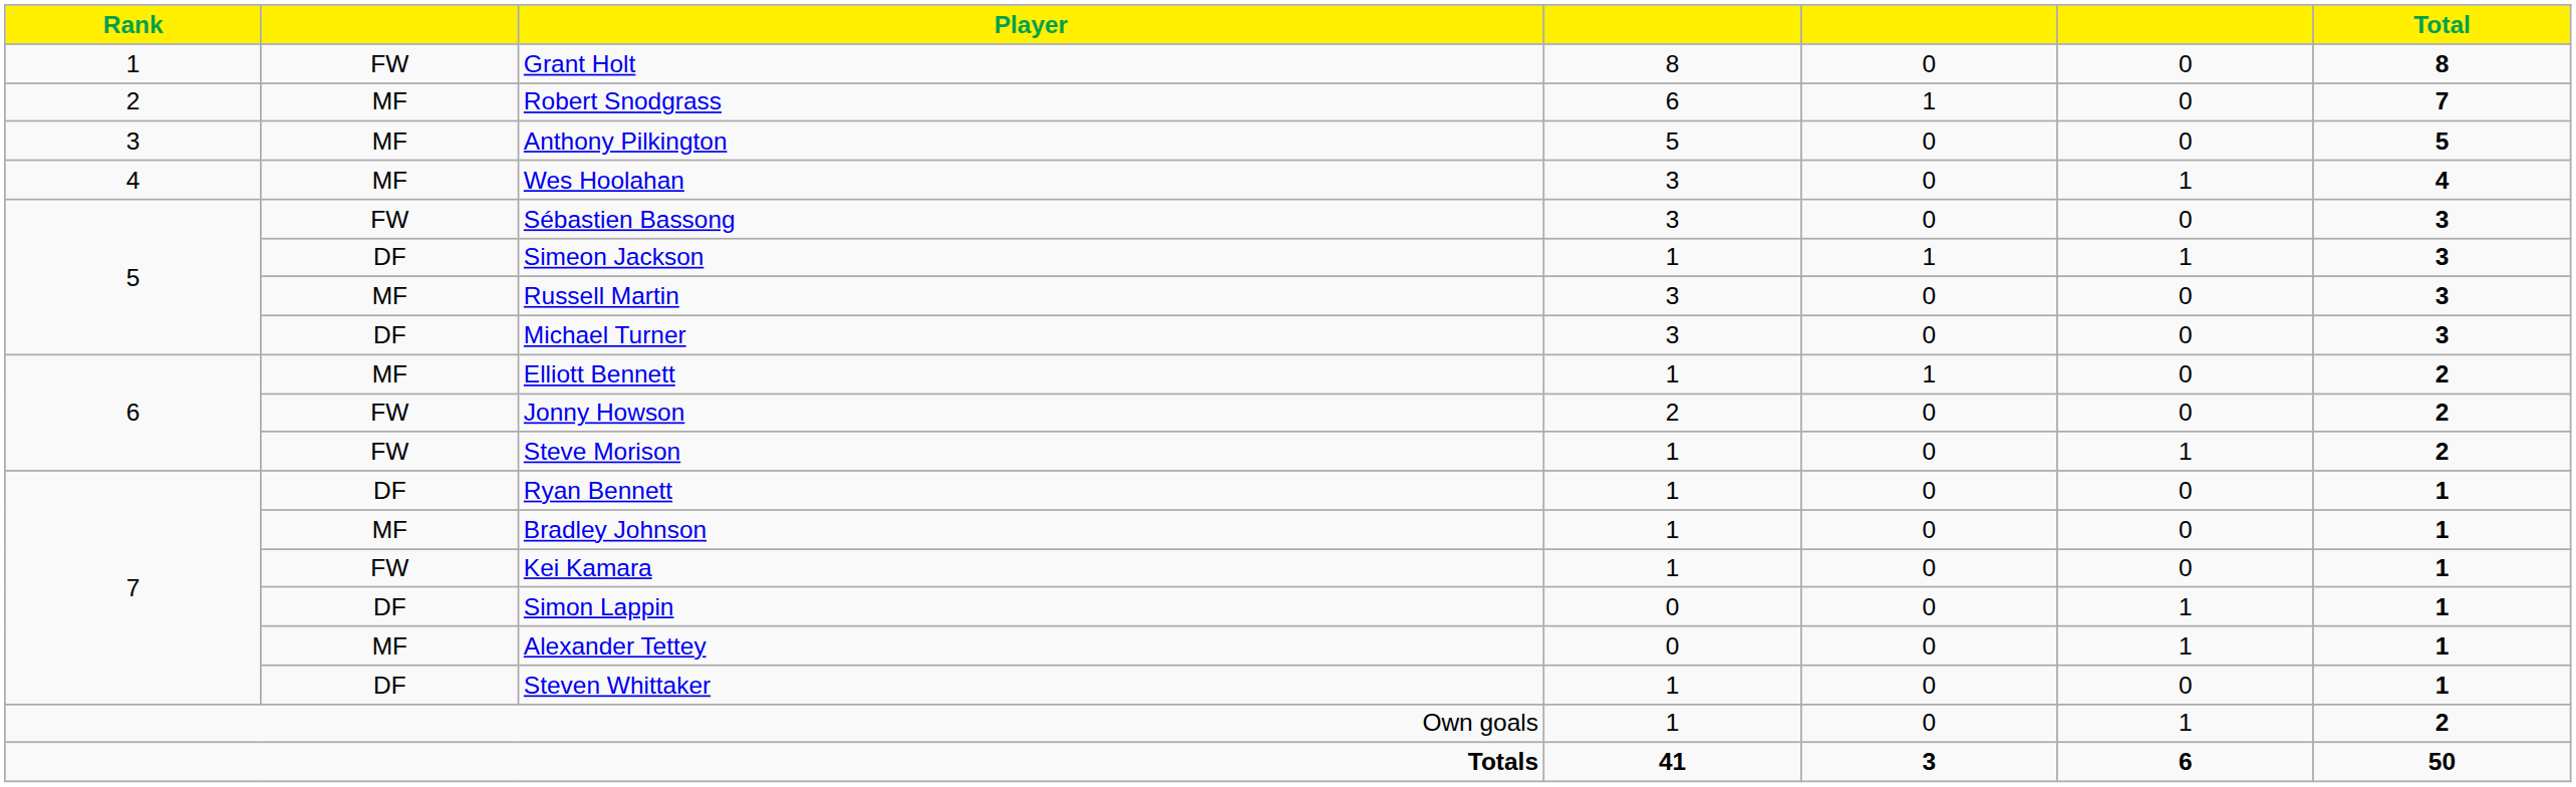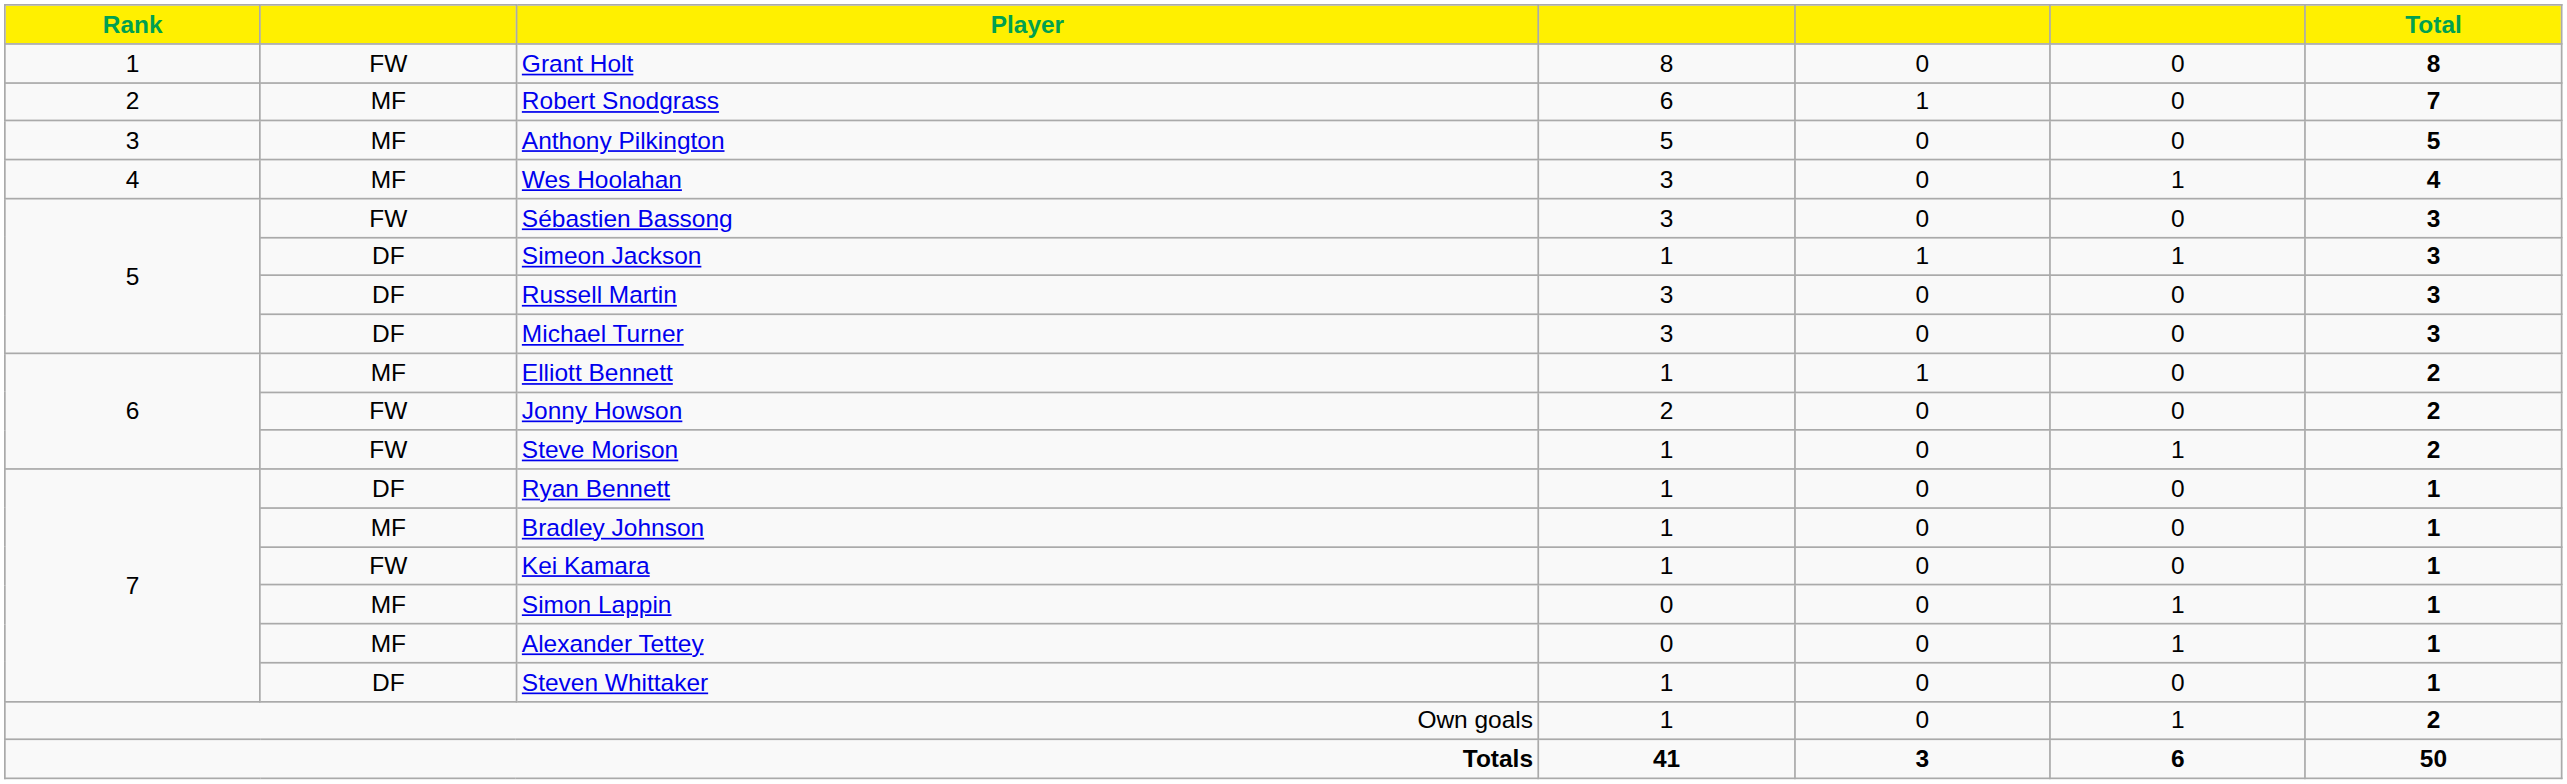 <table class="wikitable"  style="text-align:center; font-size:90%; width:95%;">
 <tr>
 <th style="background:#fff000; color:#00a050; width:10%;">Rank</th>
 <th style="background:#fff000; color:#00a050; width:10%;"></th>
 <th style="background:#fff000; color:#00a050;">Player</th>
 <th style="background:#fff000; color:#00a050; width:10%;"></th>
 <th style="background:#fff000; color:#00a050; width:10%;"></th>
 <th style="background:#fff000; color:#00a050; width:10%;"></th>
 <th style="background:#fff000; color:#00a050; width:10%;">Total</th>
 </tr>
 <tr>
 <td>1</td>
 <td>FW</td>
 <td style="text-align:left;"> <a href='#'>Grant Holt</a></td>
 <td>8</td>
 <td>0</td>
 <td>0</td>
 <td><strong>8</strong></td>
 </tr>
 <tr>
 <td>2</td>
 <td>MF</td>
 <td style="text-align:left;"> <a href='#'>Robert Snodgrass</a></td>
 <td>6</td>
 <td>1</td>
 <td>0</td>
 <td><strong>7</strong></td>
 </tr>
 <tr>
 <td>3</td>
 <td>MF</td>
 <td style="text-align:left;"> <a href='#'>Anthony Pilkington</a></td>
 <td>5</td>
 <td>0</td>
 <td>0</td>
 <td><strong>5</strong></td>
 </tr>
 <tr>
 <td>4</td>
 <td>MF</td>
 <td style="text-align:left;"> <a href='#'>Wes Hoolahan</a></td>
 <td>3</td>
 <td>0</td>
 <td>1</td>
 <td><strong>4</strong></td>
 </tr>
 <tr>
 <td rowspan="4">5</td>
 <td>FW</td>
 <td style="text-align:left;"> <a href='#'>Sébastien Bassong</a></td>
 <td>3</td>
 <td>0</td>
 <td>0</td>
 <td><strong>3</strong></td>
 </tr>
 <tr>
 <td>DF</td>
 <td style="text-align:left;"> <a href='#'>Simeon Jackson</a></td>
 <td>1</td>
 <td>1</td>
 <td>1</td>
 <td><strong>3</strong></td>
 </tr>
 <tr>
-<td>MF</td>
+<td>DF</td>
 <td style="text-align:left;"> <a href='#'>Russell Martin</a></td>
 <td>3</td>
 <td>0</td>
 <td>0</td>
 <td><strong>3</strong></td>
 </tr>
 <tr>
 <td>DF</td>
 <td style="text-align:left;"> <a href='#'>Michael Turner</a></td>
 <td>3</td>
 <td>0</td>
 <td>0</td>
 <td><strong>3</strong></td>
 </tr>
 <tr>
 <td rowspan="3">6</td>
 <td>MF</td>
 <td style="text-align:left;"> <a href='#'>Elliott Bennett</a></td>
 <td>1</td>
 <td>1</td>
 <td>0</td>
 <td><strong>2</strong></td>
 </tr>
 <tr>
 <td>FW</td>
 <td style="text-align:left;"> <a href='#'>Jonny Howson</a></td>
 <td>2</td>
 <td>0</td>
 <td>0</td>
 <td><strong>2</strong></td>
 </tr>
 <tr>
 <td>FW</td>
 <td style="text-align:left;"> <a href='#'>Steve Morison</a></td>
 <td>1</td>
 <td>0</td>
 <td>1</td>
 <td><strong>2</strong></td>
 </tr>
 <tr>
 <td rowspan="6">7</td>
 <td>DF</td>
 <td style="text-align:left;"> <a href='#'>Ryan Bennett</a></td>
 <td>1</td>
 <td>0</td>
 <td>0</td>
 <td><strong>1</strong></td>
 </tr>
 <tr>
 <td>MF</td>
 <td style="text-align:left;"> <a href='#'>Bradley Johnson</a></td>
 <td>1</td>
 <td>0</td>
 <td>0</td>
 <td><strong>1</strong></td>
 </tr>
 <tr>
 <td>FW</td>
 <td style="text-align:left;"> <a href='#'>Kei Kamara</a></td>
 <td>1</td>
 <td>0</td>
 <td>0</td>
 <td><strong>1</strong></td>
 </tr>
 <tr>
-<td>DF</td>
+<td>MF</td>
 <td style="text-align:left;"> <a href='#'>Simon Lappin</a></td>
 <td>0</td>
 <td>0</td>
 <td>1</td>
 <td><strong>1</strong></td>
 </tr>
 <tr>
 <td>MF</td>
 <td style="text-align:left;"> <a href='#'>Alexander Tettey</a></td>
 <td>0</td>
 <td>0</td>
 <td>1</td>
 <td><strong>1</strong></td>
 </tr>
 <tr>
 <td>DF</td>
 <td style="text-align:left;"> <a href='#'>Steven Whittaker</a></td>
 <td>1</td>
 <td>0</td>
 <td>0</td>
 <td><strong>1</strong></td>
 </tr>
 <tr>
 <td colspan="3" style="text-align:right;">Own goals</td>
 <td>1</td>
 <td>0</td>
 <td>1</td>
 <td><strong>2</strong></td>
 </tr>
 <tr>
 <td colspan="3" style="text-align:right;"><strong>Totals</strong></td>
 <td><strong>41</strong></td>
 <td><strong>3</strong></td>
 <td><strong>6</strong></td>
 <td><strong>50</strong></td>
 </tr>
 </table>
